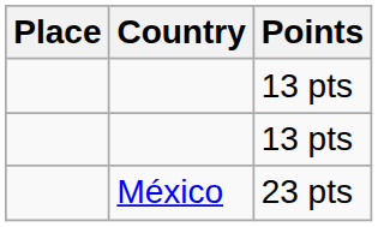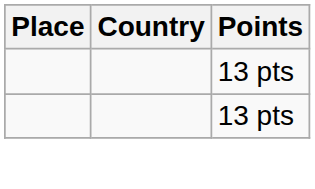 <table class=wikitable>
 <tr>
 <th>Place</th>
 <th>Country</th>
 <th>Points</th>
 </tr>
 <tr>
 <td align=center></td>
 <td></td>
 <td>13 pts</td>
 </tr>
 <tr>
 <td align=center></td>
 <td></td>
 <td>13 pts</td>
 </tr>
-<tr>
-<td align=center></td>
-<td> <a href='#'>México</a></td>
-<td>23 pts</td>
-</tr>
 </table>
